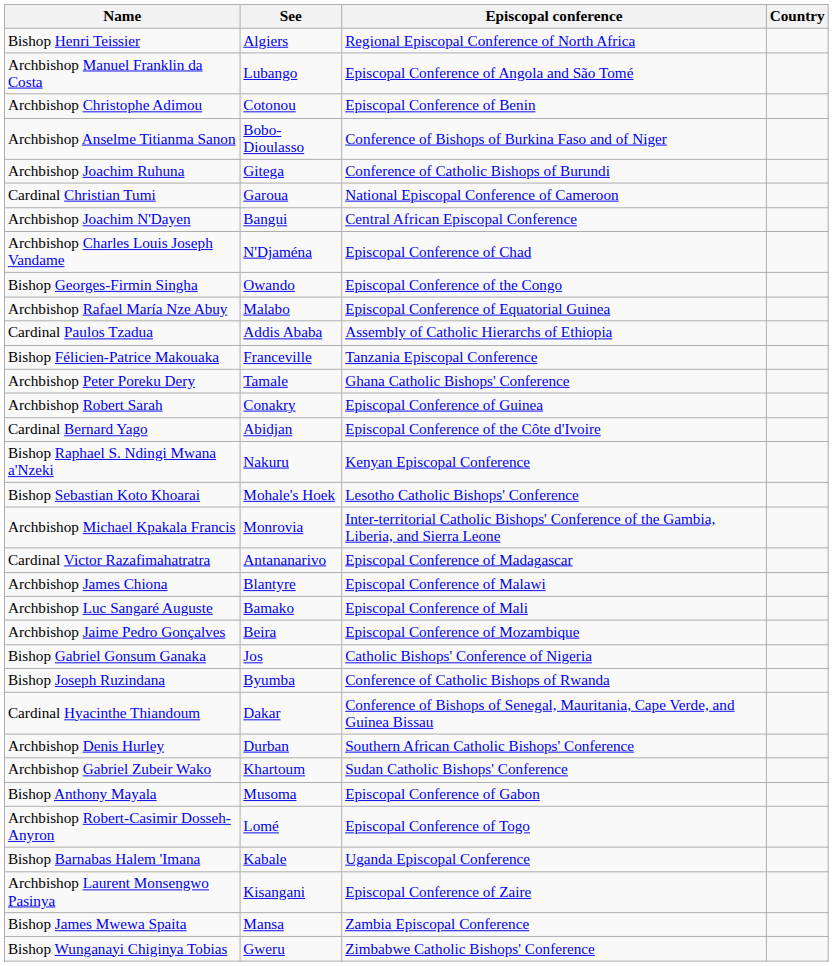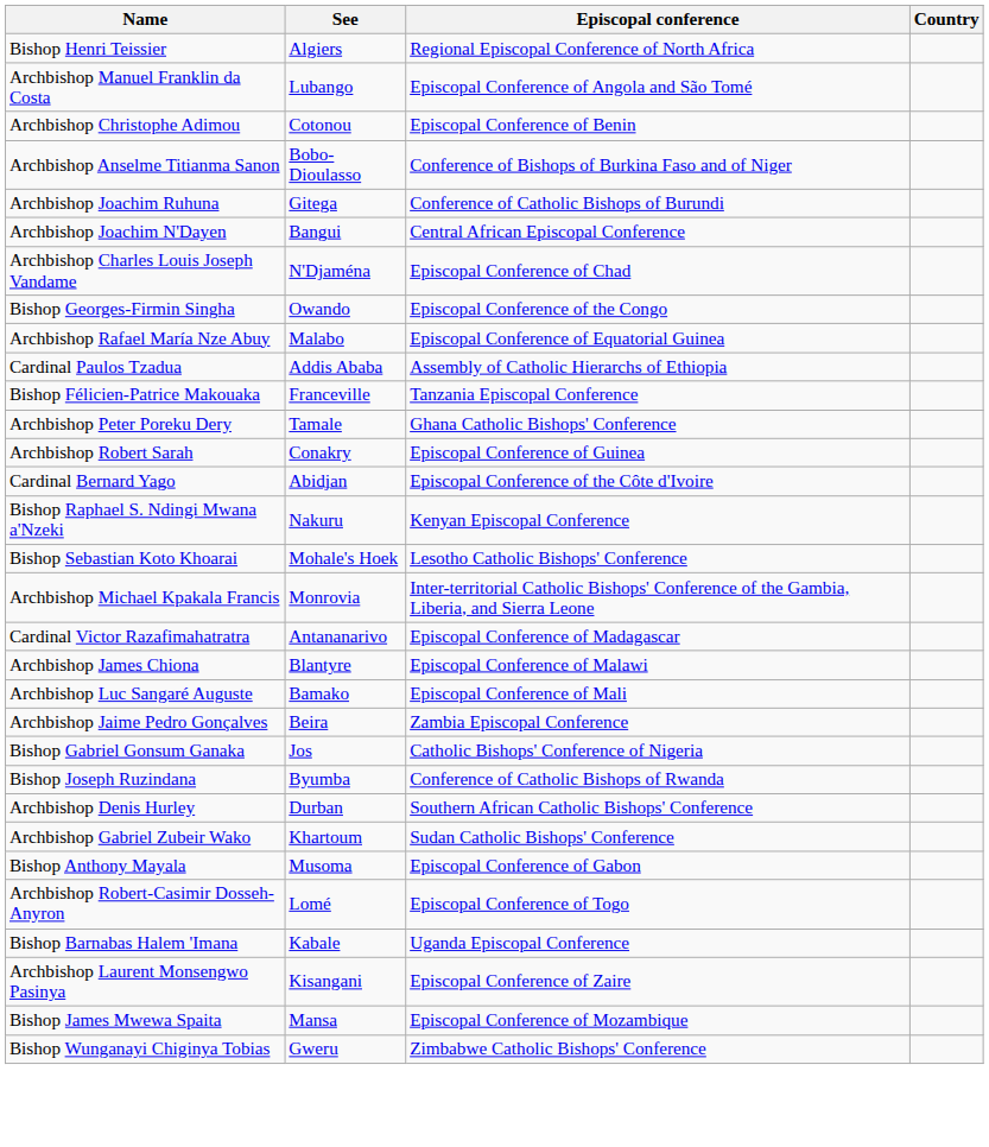 <table class="wikitable">
 <tr>
 <th>Name</th>
 <th>See</th>
 <th>Episcopal conference</th>
 <th>Country</th>
 </tr>
 <tr>
 <td>Bishop <a href='#'>Henri Teissier</a></td>
 <td><a href='#'>Algiers</a></td>
 <td><a href='#'>Regional Episcopal Conference of North Africa</a></td>
 <td></td>
 </tr>
 <tr>
 <td>Archbishop <a href='#'>Manuel Franklin da Costa</a></td>
 <td><a href='#'>Lubango</a></td>
 <td><a href='#'>Episcopal Conference of Angola and São Tomé</a></td>
 <td></td>
 </tr>
 <tr>
 <td>Archbishop <a href='#'>Christophe Adimou</a></td>
 <td><a href='#'>Cotonou</a></td>
 <td><a href='#'>Episcopal Conference of Benin</a></td>
 <td></td>
 </tr>
 <tr>
 <td>Archbishop <a href='#'>Anselme Titianma Sanon</a></td>
 <td><a href='#'>Bobo-Dioulasso</a></td>
 <td><a href='#'>Conference of Bishops of Burkina Faso and of Niger</a></td>
 <td></td>
 </tr>
 <tr>
 <td>Archbishop <a href='#'>Joachim Ruhuna</a></td>
 <td><a href='#'>Gitega</a></td>
 <td><a href='#'>Conference of Catholic Bishops of Burundi</a></td>
-<td></td>
-</tr>
-<tr>
-<td>Cardinal <a href='#'>Christian Tumi</a></td>
-<td><a href='#'>Garoua</a></td>
-<td><a href='#'>National Episcopal Conference of Cameroon</a></td>
 <td></td>
 </tr>
 <tr>
 <td>Archbishop <a href='#'>Joachim N'Dayen</a></td>
 <td><a href='#'>Bangui</a></td>
 <td><a href='#'>Central African Episcopal Conference</a></td>
 <td></td>
 </tr>
 <tr>
 <td>Archbishop <a href='#'>Charles Louis Joseph Vandame</a></td>
 <td><a href='#'>N'Djaména</a></td>
 <td><a href='#'>Episcopal Conference of Chad</a></td>
 <td></td>
 </tr>
 <tr>
 <td>Bishop <a href='#'>Georges-Firmin Singha</a></td>
 <td><a href='#'>Owando</a></td>
 <td><a href='#'>Episcopal Conference of the Congo</a></td>
 <td></td>
 </tr>
 <tr>
 <td>Archbishop <a href='#'>Rafael María Nze Abuy</a></td>
 <td><a href='#'>Malabo</a></td>
 <td><a href='#'>Episcopal Conference of Equatorial Guinea</a></td>
 <td></td>
 </tr>
 <tr>
 <td>Cardinal <a href='#'>Paulos Tzadua</a></td>
 <td><a href='#'>Addis Ababa</a></td>
 <td><a href='#'>Assembly of Catholic Hierarchs of Ethiopia</a></td>
 <td></td>
 </tr>
 <tr>
 <td>Bishop <a href='#'>Félicien-Patrice Makouaka</a></td>
 <td><a href='#'>Franceville</a></td>
 <td><a href='#'>Tanzania Episcopal Conference</a></td>
 <td></td>
 </tr>
 <tr>
 <td>Archbishop <a href='#'>Peter Poreku Dery</a></td>
 <td><a href='#'>Tamale</a></td>
 <td><a href='#'>Ghana Catholic Bishops' Conference</a></td>
 <td></td>
 </tr>
 <tr>
 <td>Archbishop <a href='#'>Robert Sarah</a></td>
 <td><a href='#'>Conakry</a></td>
 <td><a href='#'>Episcopal Conference of Guinea</a></td>
 <td></td>
 </tr>
 <tr>
 <td>Cardinal <a href='#'>Bernard Yago</a></td>
 <td><a href='#'>Abidjan</a></td>
 <td><a href='#'>Episcopal Conference of the Côte d'Ivoire</a></td>
 <td></td>
 </tr>
 <tr>
 <td>Bishop <a href='#'>Raphael S. Ndingi Mwana a'Nzeki</a></td>
 <td><a href='#'>Nakuru</a></td>
 <td><a href='#'>Kenyan Episcopal Conference</a></td>
 <td></td>
 </tr>
 <tr>
 <td>Bishop <a href='#'>Sebastian Koto Khoarai</a></td>
 <td><a href='#'>Mohale's Hoek</a></td>
 <td><a href='#'>Lesotho Catholic Bishops' Conference</a></td>
 <td></td>
 </tr>
 <tr>
 <td>Archbishop <a href='#'>Michael Kpakala Francis</a></td>
 <td><a href='#'>Monrovia</a></td>
 <td><a href='#'>Inter-territorial Catholic Bishops' Conference of the Gambia, Liberia, and Sierra Leone</a></td>
 <td></td>
 </tr>
 <tr>
 <td>Cardinal <a href='#'>Victor Razafimahatratra</a></td>
 <td><a href='#'>Antananarivo</a></td>
 <td><a href='#'>Episcopal Conference of Madagascar</a></td>
 <td></td>
 </tr>
 <tr>
 <td>Archbishop <a href='#'>James Chiona</a></td>
 <td><a href='#'>Blantyre</a></td>
 <td><a href='#'>Episcopal Conference of Malawi</a></td>
 <td></td>
 </tr>
 <tr>
 <td>Archbishop <a href='#'>Luc Sangaré Auguste</a></td>
 <td><a href='#'>Bamako</a></td>
 <td><a href='#'>Episcopal Conference of Mali</a></td>
 <td></td>
 </tr>
 <tr>
 <td>Archbishop <a href='#'>Jaime Pedro Gonçalves</a></td>
 <td><a href='#'>Beira</a></td>
-<td><a href='#'>Episcopal Conference of Mozambique</a></td>
+<td><a href='#'>Zambia Episcopal Conference</a></td>
 <td></td>
 </tr>
 <tr>
 <td>Bishop <a href='#'>Gabriel Gonsum Ganaka</a></td>
 <td><a href='#'>Jos</a></td>
 <td><a href='#'>Catholic Bishops' Conference of Nigeria</a></td>
 <td></td>
 </tr>
 <tr>
 <td>Bishop <a href='#'>Joseph Ruzindana</a></td>
 <td><a href='#'>Byumba</a></td>
 <td><a href='#'>Conference of Catholic Bishops of Rwanda</a></td>
-<td></td>
-</tr>
-<tr>
-<td>Cardinal <a href='#'>Hyacinthe Thiandoum</a></td>
-<td><a href='#'>Dakar</a></td>
-<td><a href='#'>Conference of Bishops of Senegal, Mauritania, Cape Verde, and Guinea Bissau</a></td>
 <td></td>
 </tr>
 <tr>
 <td>Archbishop <a href='#'>Denis Hurley</a></td>
 <td><a href='#'>Durban</a></td>
 <td><a href='#'>Southern African Catholic Bishops' Conference</a></td>
 <td></td>
 </tr>
 <tr>
 <td>Archbishop <a href='#'>Gabriel Zubeir Wako</a></td>
 <td><a href='#'>Khartoum</a></td>
 <td><a href='#'>Sudan Catholic Bishops' Conference</a></td>
 <td></td>
 </tr>
 <tr>
 <td>Bishop <a href='#'>Anthony Mayala</a></td>
 <td><a href='#'>Musoma</a></td>
 <td><a href='#'>Episcopal Conference of Gabon</a></td>
 <td></td>
 </tr>
 <tr>
 <td>Archbishop <a href='#'>Robert-Casimir Dosseh-Anyron</a></td>
 <td><a href='#'>Lomé</a></td>
 <td><a href='#'>Episcopal Conference of Togo</a></td>
 <td></td>
 </tr>
 <tr>
 <td>Bishop <a href='#'>Barnabas Halem 'Imana</a></td>
 <td><a href='#'>Kabale</a></td>
 <td><a href='#'>Uganda Episcopal Conference</a></td>
 <td></td>
 </tr>
 <tr>
 <td>Archbishop <a href='#'>Laurent Monsengwo Pasinya</a></td>
 <td><a href='#'>Kisangani</a></td>
 <td><a href='#'>Episcopal Conference of Zaire</a></td>
 <td></td>
 </tr>
 <tr>
 <td>Bishop <a href='#'>James Mwewa Spaita</a></td>
 <td><a href='#'>Mansa</a></td>
-<td><a href='#'>Zambia Episcopal Conference</a></td>
+<td><a href='#'>Episcopal Conference of Mozambique</a></td>
 <td></td>
 </tr>
 <tr>
 <td>Bishop <a href='#'>Wunganayi Chiginya Tobias</a></td>
 <td><a href='#'>Gweru</a></td>
 <td><a href='#'>Zimbabwe Catholic Bishops' Conference</a></td>
 <td></td>
 </tr>
 </table>
